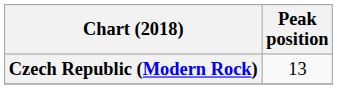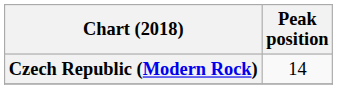 <table class="wikitable sortable plainrowheaders" style="text-align:center">
 <tr>
 <th>Chart (2018)</th>
 <th>Peak<br>position</th>
 </tr>
 <tr>
 <th scope="row">Czech Republic (<a href='#'>Modern Rock</a>)</th>
-<td>13</td>
+<td>14</td>
 </tr>
 <tr>
 </tr>
 <tr>
 </tr>
 <tr>
 </tr>
 <tr>
 </tr>
 </table>
